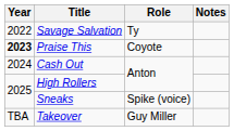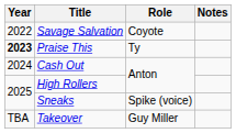 <table class="wikitable sortable">
 <tr>
 <th>Year</th>
 <th>Title</th>
 <th>Role</th>
 <th class="unsortable">Notes</th>
 </tr>
 <tr>
 <td>2022</td>
 <td><em><a href='#'>Savage Salvation</a></em></td>
-<td>Ty</td>
+<td>Coyote</td>
 <td></td>
 </tr>
 <tr>
 <td><strong>2023</strong></td>
 <td><em><a href='#'>Praise This</a></em></td>
-<td>Coyote</td>
+<td>Ty</td>
 <td></td>
 </tr>
 <tr>
 <td>2024</td>
 <td><em><a href='#'>Cash Out</a></em></td>
 <td rowspan="2">Anton</td>
 <td></td>
 </tr>
 <tr>
 <td rowspan="2">2025</td>
 <td><em><a href='#'>High Rollers</a></em></td>
 <td></td>
 </tr>
 <tr>
 <td><em><a href='#'>Sneaks</a></em></td>
 <td>Spike (voice)</td>
 <td></td>
 </tr>
 <tr>
 <td>TBA</td>
 <td><em><a href='#'>Takeover</a></em></td>
 <td>Guy Miller</td>
 <td></td>
 </tr>
 </table>
